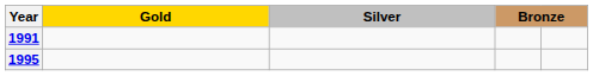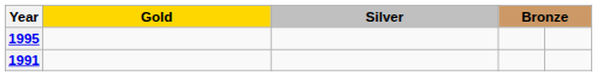 <table class="wikitable" style="border-collapse: collapse; font-size: 90%;">
 <tr align=center>
 <th>Year</th>
 <td bgcolor=gold width=230><strong>Gold</strong></td>
 <td bgcolor=silver width=230><strong>Silver</strong></td>
 <td bgcolor=cc9966 colspan=2 width=460><strong>Bronze</strong></td>
 </tr>
 <tr>
+<th align=center><a href='#'>1995</a></th>
+<td></td>
+<td></td>
+<td></td>
+<td></td>
+</tr>
+<tr>
 <th align=center><a href='#'>1991</a></th>
 <td></td>
 <td></td>
 <td></td>
 <td></td>
 </tr>
-<tr>
-<th align=center><a href='#'>1995</a></th>
-<td></td>
-<td></td>
-<td></td>
-<td></td>
-</tr>
 </table>
